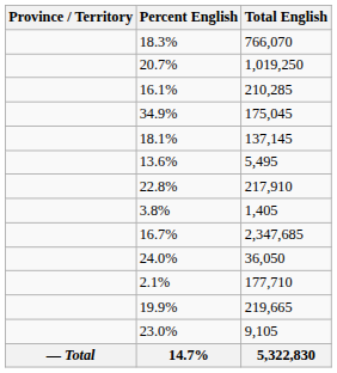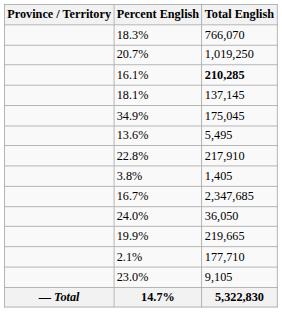 <table class="wikitable sortable collapsible" style="font-size: 90%;">
 <tr>
 <th>Province / Territory</th>
 <th>Percent English</th>
 <th>Total English</th>
 </tr>
 <tr>
 <td></td>
 <td>18.3%</td>
 <td>766,070</td>
 </tr>
 <tr>
 <td></td>
 <td>20.7%</td>
 <td>1,019,250</td>
 </tr>
 <tr>
 <td></td>
 <td>16.1%</td>
-<td>210,285</td>
+<td><strong>210,285</strong></td>
+</tr>
+<tr>
+<td></td>
+<td>18.1%</td>
+<td>137,145</td>
 </tr>
 <tr>
 <td></td>
 <td>34.9%</td>
 <td>175,045</td>
-</tr>
-<tr>
-<td></td>
-<td>18.1%</td>
-<td>137,145</td>
 </tr>
 <tr>
 <td></td>
 <td>13.6%</td>
 <td>5,495</td>
 </tr>
 <tr>
 <td></td>
 <td>22.8%</td>
 <td>217,910</td>
 </tr>
 <tr>
 <td></td>
 <td>3.8%</td>
 <td>1,405</td>
 </tr>
 <tr>
 <td></td>
 <td>16.7%</td>
 <td>2,347,685</td>
 </tr>
 <tr>
 <td></td>
 <td>24.0%</td>
 <td>36,050</td>
 </tr>
 <tr>
 <td></td>
-<td>2.1%</td>
-<td>177,710</td>
+<td>19.9%</td>
+<td>219,665</td>
 </tr>
 <tr>
 <td></td>
-<td>19.9%</td>
-<td>219,665</td>
+<td>2.1%</td>
+<td>177,710</td>
 </tr>
 <tr>
 <td></td>
 <td>23.0%</td>
 <td>9,105</td>
 </tr>
 <tr>
 <th><strong></strong> — <em>Total</em></th>
 <th>14.7%</th>
 <th>5,322,830</th>
 </tr>
 </table>
